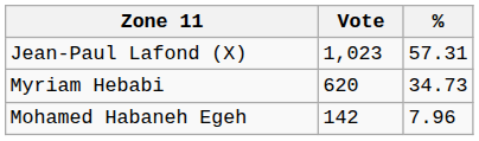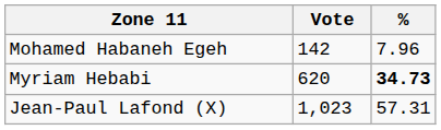 <table class="wikitable">
 <tr>
 <th width="200px">Zone 11</th>
 <th width="50px">Vote</th>
 <th width="30px">%</th>
 </tr>
 <tr>
+<td>Mohamed Habaneh Egeh</td>
+<td>142</td>
+<td>7.96</td>
+</tr>
+<tr>
+<td>Myriam Hebabi</td>
+<td>620</td>
+<td><strong>34.73</strong></td>
+</tr>
+<tr>
 <td>Jean-Paul Lafond (X)</td>
 <td>1,023</td>
 <td>57.31</td>
 </tr>
-<tr>
-<td>Myriam Hebabi</td>
-<td>620</td>
-<td>34.73</td>
-</tr>
-<tr>
-<td>Mohamed Habaneh Egeh</td>
-<td>142</td>
-<td>7.96</td>
-</tr>
 </table>
